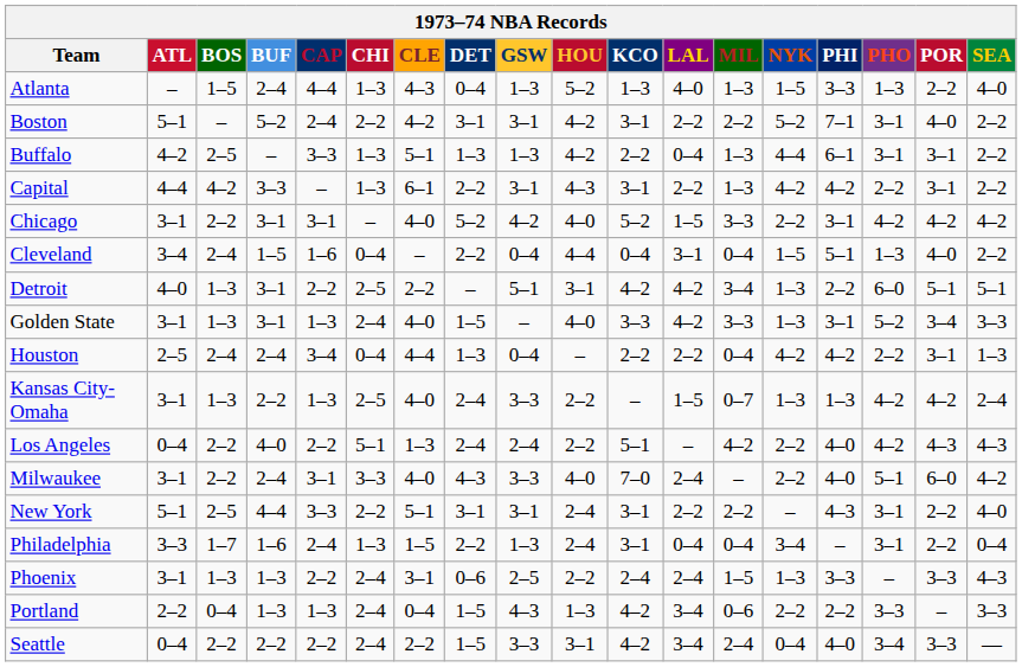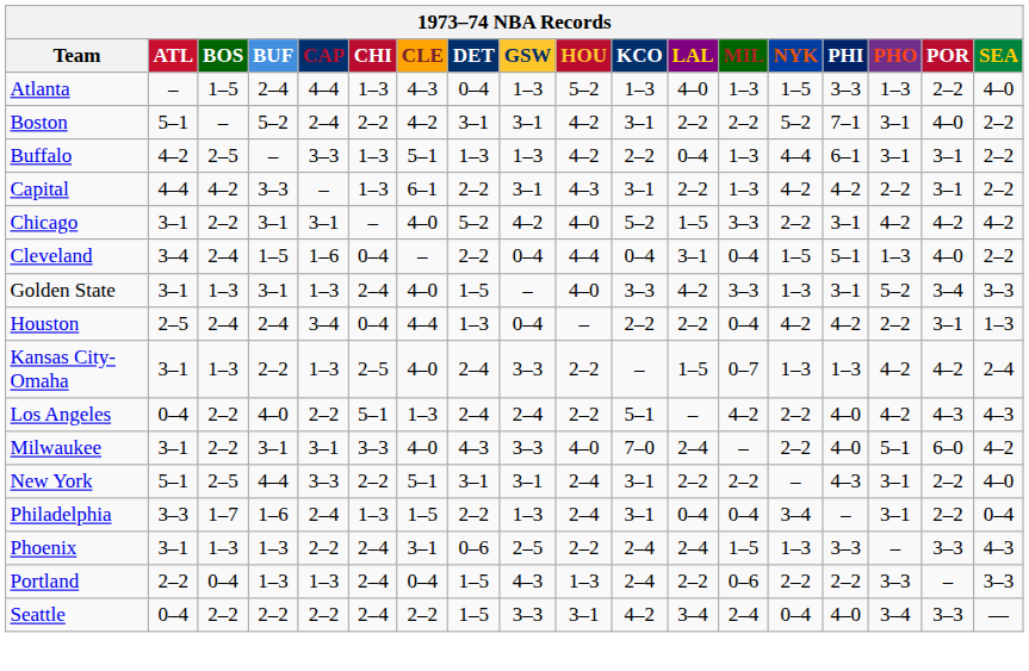 <table class="wikitable" style="font-size:95%; text-align:center;">
 <tr>
 <th colspan=18>1973–74 NBA Records</th>
 </tr>
 <tr>
 <th width=100>Team</th>
 <th style="background:#C90F2E;color:#FFFFFF;width=35">ATL</th>
 <th style="background:#006400;color:#FFFFFF;width=35">BOS</th>
 <th style="background:#428FDF;color:#FFFFFF;width=35">BUF</th>
 <th style="background:#012F6D;color:#BA0C2F;width=35">CAP</th>
 <th style="background:#BA0C2F;color:#FFFFFF;width=35">CHI</th>
 <th style="background:#FFA402;color:#77222F;width=35">CLE</th>
 <th style="background:#012F6B;color:#FFFFFF;width=35">DET</th>
 <th style="background:#FFC62C;color:#012F6B;width=35">GSW</th>
 <th style="background:#BA0C2F;color:#FEC72E;width=35">HOU</th>
 <th style="background:#012F6B;color:#FFFFFF;width=35">KCO</th>
 <th style="background:#800080;color:#FFD700;width=35">LAL</th>
 <th style="background:#006400;color:#B22222;width=35">MIL</th>
 <th style="background:#003EA4;color:#E35208;width=35">NYK</th>
 <th style="background:#012268;color:#FFFFFF;width=35">PHI</th>
 <th style="background:#702F8B;color:#FA4417;width=35">PHO</th>
 <th style="background:#BA0C2F;color:#FFFFFF;width=35">POR</th>
 <th style="background:#00843D;color:#FFCD01;width=35">SEA</th>
 </tr>
 <tr>
 <td style="text-align:left;"><a href='#'>Atlanta</a></td>
 <td>–</td>
 <td>1–5</td>
 <td>2–4</td>
 <td>4–4</td>
 <td>1–3</td>
 <td>4–3</td>
 <td>0–4</td>
 <td>1–3</td>
 <td>5–2</td>
 <td>1–3</td>
 <td>4–0</td>
 <td>1–3</td>
 <td>1–5</td>
 <td>3–3</td>
 <td>1–3</td>
 <td>2–2</td>
 <td>4–0</td>
 </tr>
 <tr>
 <td style="text-align:left;"><a href='#'>Boston</a></td>
 <td>5–1</td>
 <td>–</td>
 <td>5–2</td>
 <td>2–4</td>
 <td>2–2</td>
 <td>4–2</td>
 <td>3–1</td>
 <td>3–1</td>
 <td>4–2</td>
 <td>3–1</td>
 <td>2–2</td>
 <td>2–2</td>
 <td>5–2</td>
 <td>7–1</td>
 <td>3–1</td>
 <td>4–0</td>
 <td>2–2</td>
 </tr>
 <tr>
 <td style="text-align:left;"><a href='#'>Buffalo</a></td>
 <td>4–2</td>
 <td>2–5</td>
 <td>–</td>
 <td>3–3</td>
 <td>1–3</td>
 <td>5–1</td>
 <td>1–3</td>
 <td>1–3</td>
 <td>4–2</td>
 <td>2–2</td>
 <td>0–4</td>
 <td>1–3</td>
 <td>4–4</td>
 <td>6–1</td>
 <td>3–1</td>
 <td>3–1</td>
 <td>2–2</td>
 </tr>
 <tr>
 <td style="text-align:left;"><a href='#'>Capital</a></td>
 <td>4–4</td>
 <td>4–2</td>
 <td>3–3</td>
 <td>–</td>
 <td>1–3</td>
 <td>6–1</td>
 <td>2–2</td>
 <td>3–1</td>
 <td>4–3</td>
 <td>3–1</td>
 <td>2–2</td>
 <td>1–3</td>
 <td>4–2</td>
 <td>4–2</td>
 <td>2–2</td>
 <td>3–1</td>
 <td>2–2</td>
 </tr>
 <tr>
 <td style="text-align:left;"><a href='#'>Chicago</a></td>
 <td>3–1</td>
 <td>2–2</td>
 <td>3–1</td>
 <td>3–1</td>
 <td>–</td>
 <td>4–0</td>
 <td>5–2</td>
 <td>4–2</td>
 <td>4–0</td>
 <td>5–2</td>
 <td>1–5</td>
 <td>3–3</td>
 <td>2–2</td>
 <td>3–1</td>
 <td>4–2</td>
 <td>4–2</td>
 <td>4–2</td>
 </tr>
 <tr>
 <td style="text-align:left;"><a href='#'>Cleveland</a></td>
 <td>3–4</td>
 <td>2–4</td>
 <td>1–5</td>
 <td>1–6</td>
 <td>0–4</td>
 <td>–</td>
 <td>2–2</td>
 <td>0–4</td>
 <td>4–4</td>
 <td>0–4</td>
 <td>3–1</td>
 <td>0–4</td>
 <td>1–5</td>
 <td>5–1</td>
 <td>1–3</td>
 <td>4–0</td>
 <td>2–2</td>
 </tr>
 <tr>
-<td style="text-align:left;"><a href='#'>Detroit</a></td>
-<td>4–0</td>
-<td>1–3</td>
-<td>3–1</td>
-<td>2–2</td>
-<td>2–5</td>
-<td>2–2</td>
-<td>–</td>
-<td>5–1</td>
-<td>3–1</td>
-<td>4–2</td>
-<td>4–2</td>
-<td>3–4</td>
-<td>1–3</td>
-<td>2–2</td>
-<td>6–0</td>
-<td>5–1</td>
-<td>5–1</td>
-</tr>
-<tr>
 <td style="text-align:left;">Golden State</td>
 <td>3–1</td>
 <td>1–3</td>
 <td>3–1</td>
 <td>1–3</td>
 <td>2–4</td>
 <td>4–0</td>
 <td>1–5</td>
 <td>–</td>
 <td>4–0</td>
 <td>3–3</td>
 <td>4–2</td>
 <td>3–3</td>
 <td>1–3</td>
 <td>3–1</td>
 <td>5–2</td>
 <td>3–4</td>
 <td>3–3</td>
 </tr>
 <tr>
 <td style="text-align:left;"><a href='#'>Houston</a></td>
 <td>2–5</td>
 <td>2–4</td>
 <td>2–4</td>
 <td>3–4</td>
 <td>0–4</td>
 <td>4–4</td>
 <td>1–3</td>
 <td>0–4</td>
 <td>–</td>
 <td>2–2</td>
 <td>2–2</td>
 <td>0–4</td>
 <td>4–2</td>
 <td>4–2</td>
 <td>2–2</td>
 <td>3–1</td>
 <td>1–3</td>
 </tr>
 <tr>
 <td style="text-align:left;"><a href='#'>Kansas City-Omaha</a></td>
 <td>3–1</td>
 <td>1–3</td>
 <td>2–2</td>
 <td>1–3</td>
 <td>2–5</td>
 <td>4–0</td>
 <td>2–4</td>
 <td>3–3</td>
 <td>2–2</td>
 <td>–</td>
 <td>1–5</td>
 <td>0–7</td>
 <td>1–3</td>
 <td>1–3</td>
 <td>4–2</td>
 <td>4–2</td>
 <td>2–4</td>
 </tr>
 <tr>
 <td style="text-align:left;"><a href='#'>Los Angeles</a></td>
 <td>0–4</td>
 <td>2–2</td>
 <td>4–0</td>
 <td>2–2</td>
 <td>5–1</td>
 <td>1–3</td>
 <td>2–4</td>
 <td>2–4</td>
 <td>2–2</td>
 <td>5–1</td>
 <td>–</td>
 <td>4–2</td>
 <td>2–2</td>
 <td>4–0</td>
 <td>4–2</td>
 <td>4–3</td>
 <td>4–3</td>
 </tr>
 <tr>
 <td style="text-align:left;"><a href='#'>Milwaukee</a></td>
 <td>3–1</td>
 <td>2–2</td>
-<td>2–4</td>
+<td>3–1</td>
 <td>3–1</td>
 <td>3–3</td>
 <td>4–0</td>
 <td>4–3</td>
 <td>3–3</td>
 <td>4–0</td>
 <td>7–0</td>
 <td>2–4</td>
 <td>–</td>
 <td>2–2</td>
 <td>4–0</td>
 <td>5–1</td>
 <td>6–0</td>
 <td>4–2</td>
 </tr>
 <tr>
 <td style="text-align:left;"><a href='#'>New York</a></td>
 <td>5–1</td>
 <td>2–5</td>
 <td>4–4</td>
 <td>3–3</td>
 <td>2–2</td>
 <td>5–1</td>
 <td>3–1</td>
 <td>3–1</td>
 <td>2–4</td>
 <td>3–1</td>
 <td>2–2</td>
 <td>2–2</td>
 <td>–</td>
 <td>4–3</td>
 <td>3–1</td>
 <td>2–2</td>
 <td>4–0</td>
 </tr>
 <tr>
 <td style="text-align:left;"><a href='#'>Philadelphia</a></td>
 <td>3–3</td>
 <td>1–7</td>
 <td>1–6</td>
 <td>2–4</td>
 <td>1–3</td>
 <td>1–5</td>
 <td>2–2</td>
 <td>1–3</td>
 <td>2–4</td>
 <td>3–1</td>
 <td>0–4</td>
 <td>0–4</td>
 <td>3–4</td>
 <td>–</td>
 <td>3–1</td>
 <td>2–2</td>
 <td>0–4</td>
 </tr>
 <tr>
 <td style="text-align:left;"><a href='#'>Phoenix</a></td>
 <td>3–1</td>
 <td>1–3</td>
 <td>1–3</td>
 <td>2–2</td>
 <td>2–4</td>
 <td>3–1</td>
 <td>0–6</td>
 <td>2–5</td>
 <td>2–2</td>
 <td>2–4</td>
 <td>2–4</td>
 <td>1–5</td>
 <td>1–3</td>
 <td>3–3</td>
 <td>–</td>
 <td>3–3</td>
 <td>4–3</td>
 </tr>
 <tr>
 <td style="text-align:left;"><a href='#'>Portland</a></td>
 <td>2–2</td>
 <td>0–4</td>
 <td>1–3</td>
 <td>1–3</td>
 <td>2–4</td>
 <td>0–4</td>
 <td>1–5</td>
 <td>4–3</td>
 <td>1–3</td>
-<td>4–2</td>
-<td>3–4</td>
+<td>2–4</td>
+<td>2–2</td>
 <td>0–6</td>
 <td>2–2</td>
 <td>2–2</td>
 <td>3–3</td>
 <td>–</td>
 <td>3–3</td>
 </tr>
 <tr>
 <td style="text-align:left;"><a href='#'>Seattle</a></td>
 <td>0–4</td>
 <td>2–2</td>
 <td>2–2</td>
 <td>2–2</td>
 <td>2–4</td>
 <td>2–2</td>
 <td>1–5</td>
 <td>3–3</td>
 <td>3–1</td>
 <td>4–2</td>
 <td>3–4</td>
 <td>2–4</td>
 <td>0–4</td>
 <td>4–0</td>
 <td>3–4</td>
 <td>3–3</td>
 <td>—</td>
 </tr>
 </table>
